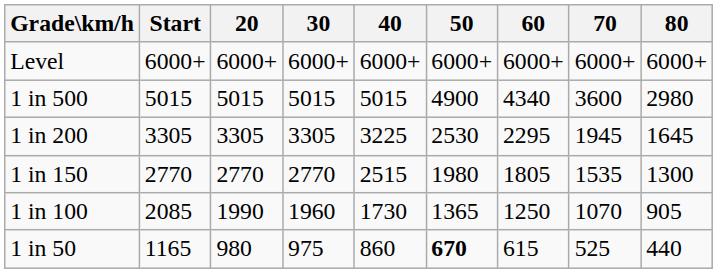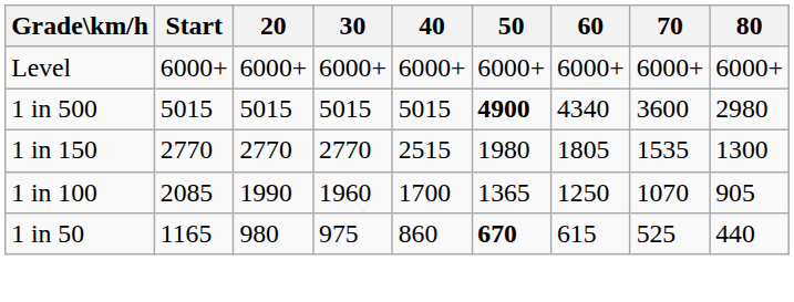 <table class="wikitable">
 <tr>
 <th>Grade\km/h</th>
 <th>Start</th>
 <th>20</th>
 <th>30</th>
 <th>40</th>
 <th>50</th>
 <th>60</th>
 <th>70</th>
 <th>80</th>
 </tr>
 <tr>
 <td>Level</td>
 <td>6000+</td>
 <td>6000+</td>
 <td>6000+</td>
 <td>6000+</td>
 <td>6000+</td>
 <td>6000+</td>
 <td>6000+</td>
 <td>6000+</td>
 </tr>
 <tr>
 <td>1 in 500</td>
 <td>5015</td>
 <td>5015</td>
 <td>5015</td>
 <td>5015</td>
-<td>4900</td>
+<td><strong>4900</strong></td>
 <td>4340</td>
 <td>3600</td>
 <td>2980</td>
-</tr>
-<tr>
-<td>1 in 200</td>
-<td>3305</td>
-<td>3305</td>
-<td>3305</td>
-<td>3225</td>
-<td>2530</td>
-<td>2295</td>
-<td>1945</td>
-<td>1645</td>
 </tr>
 <tr>
 <td>1 in 150</td>
 <td>2770</td>
 <td>2770</td>
 <td>2770</td>
 <td>2515</td>
 <td>1980</td>
 <td>1805</td>
 <td>1535</td>
 <td>1300</td>
 </tr>
 <tr>
 <td>1 in 100</td>
 <td>2085</td>
 <td>1990</td>
 <td>1960</td>
-<td>1730</td>
+<td>1700</td>
 <td>1365</td>
 <td>1250</td>
 <td>1070</td>
 <td>905</td>
 </tr>
 <tr>
 <td>1 in 50</td>
 <td>1165</td>
 <td>980</td>
 <td>975</td>
 <td>860</td>
 <td><strong>670</strong></td>
 <td>615</td>
 <td>525</td>
 <td>440</td>
 </tr>
 </table>
